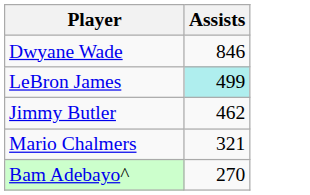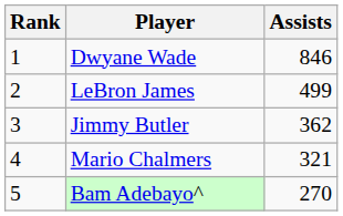 <table class="wikitable">
 <tr>
+<th scope="col">Rank</th>
 <th scope="col" width="140px">Player</th>
 <th scope="col">Assists</th>
 </tr>
 <tr>
+<td>1</td>
 <td><a href='#'>Dwyane Wade</a></td>
 <td align="right">846</td>
 </tr>
 <tr>
+<td>2</td>
 <td><a href='#'>LeBron James</a></td>
-<td align="right" style="background: paleturquoise;">499</td>
+<td align="right">499</td>
 </tr>
 <tr>
+<td>3</td>
 <td><a href='#'>Jimmy Butler</a></td>
-<td align="right">462</td>
+<td align="right">362</td>
 </tr>
 <tr>
+<td>4</td>
 <td><a href='#'>Mario Chalmers</a></td>
 <td align="right">321</td>
 </tr>
 <tr>
+<td>5</td>
 <td style="background-color:#CCFFCC"><a href='#'>Bam Adebayo</a>^</td>
 <td align="right">270</td>
 </tr>
 </table>
